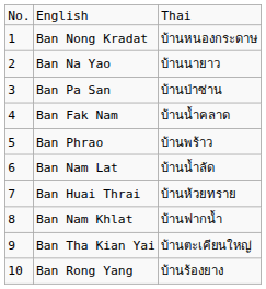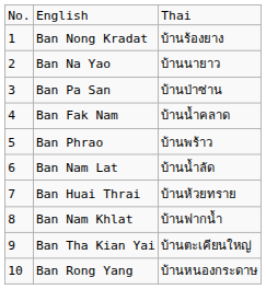 <table class="wikitable">
 <tr>
 <td>No.</td>
 <td>English</td>
 <td>Thai</td>
 </tr>
 <tr>
 <td>1</td>
 <td>Ban Nong Kradat</td>
-<td>บ้านหนองกระดาษ</td>
+<td>บ้านร้องยาง</td>
 </tr>
 <tr>
 <td>2</td>
 <td>Ban Na Yao</td>
 <td>บ้านนายาว</td>
 </tr>
 <tr>
 <td>3</td>
 <td>Ban Pa San</td>
 <td>บ้านป่าซ่าน</td>
 </tr>
 <tr>
 <td>4</td>
 <td>Ban Fak Nam</td>
 <td>บ้านน้ำคลาด</td>
 </tr>
 <tr>
 <td>5</td>
 <td>Ban Phrao</td>
 <td>บ้านพร้าว</td>
 </tr>
 <tr>
 <td>6</td>
 <td>Ban Nam Lat</td>
 <td>บ้านน้ำลัด</td>
 </tr>
 <tr>
 <td>7</td>
 <td>Ban Huai Thrai</td>
 <td>บ้านห้วยทราย</td>
 </tr>
 <tr>
 <td>8</td>
 <td>Ban Nam Khlat</td>
 <td>บ้านฟากน้ำ</td>
 </tr>
 <tr>
 <td>9</td>
 <td>Ban Tha Kian Yai</td>
 <td>บ้านตะเคียนใหญ่</td>
 </tr>
 <tr>
 <td>10</td>
 <td>Ban Rong Yang</td>
-<td>บ้านร้องยาง</td>
+<td>บ้านหนองกระดาษ</td>
 </tr>
 </table>
